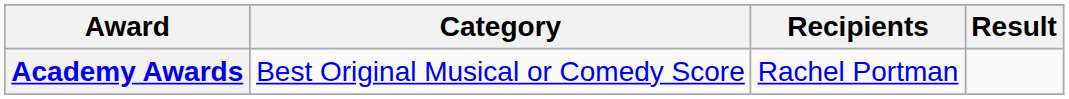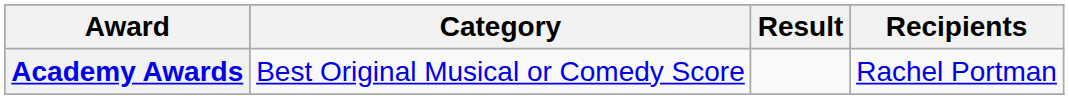 <table class="wikitable plainrowheaders">
 <tr>
 <th scope="col">Award</th>
 <th scope="col">Category</th>
+<th scope="col">Result</th>
 <th scope="col">Recipients</th>
-<th scope="col">Result</th>
 </tr>
 <tr>
 <th scope="row"><a href='#'>Academy Awards</a></th>
 <td><a href='#'>Best Original Musical or Comedy Score</a></td>
+<td></td>
 <td><a href='#'>Rachel Portman</a></td>
-<td></td>
 </tr>
 </table>
